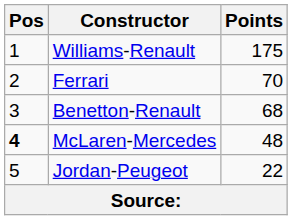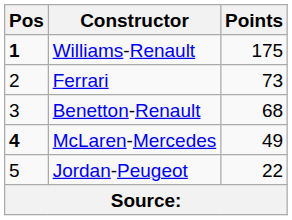 <table class="wikitable" style="font-size: 95%;">
 <tr>
 <th>Pos</th>
 <th>Constructor</th>
 <th>Points</th>
 </tr>
 <tr>
-<td>1</td>
+<td><strong>1</strong></td>
 <td> <a href='#'>Williams</a>-<a href='#'>Renault</a></td>
 <td align="right">175</td>
 </tr>
 <tr>
 <td>2</td>
 <td> <a href='#'>Ferrari</a></td>
-<td align="right">70</td>
+<td align="right">73</td>
 </tr>
 <tr>
 <td>3</td>
 <td> <a href='#'>Benetton</a>-<a href='#'>Renault</a></td>
 <td align="right">68</td>
 </tr>
 <tr>
 <td><strong>4</strong></td>
 <td> <a href='#'>McLaren</a>-<a href='#'>Mercedes</a></td>
-<td align="right">48</td>
+<td align="right">49</td>
 </tr>
 <tr>
 <td>5</td>
 <td> <a href='#'>Jordan</a>-<a href='#'>Peugeot</a></td>
 <td align="right">22</td>
 </tr>
 <tr>
 <th colspan="4">Source: </th>
 </tr>
 </table>
